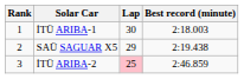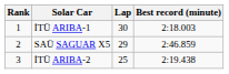 <table class="wikitable sortable centre" style="font-size: 85%;">
 <tr>
 <th>Rank</th>
 <th>Solar Car</th>
 <th>Lap</th>
 <th>Best record (minute)</th>
 </tr>
 <tr align="center">
 <td>1</td>
 <td align="left">İTÜ <a href='#'>ARIBA</a>-1</td>
 <td>30</td>
 <td>2:18.003</td>
 </tr>
 <tr align="center">
 <td>2</td>
 <td align="left">SAÜ <a href='#'>SAGUAR</a> X5</td>
 <td>29</td>
-<td>2:19.438</td>
+<td>2:46.859</td>
 </tr>
 <tr align="center">
 <td>3</td>
 <td align="left">İTÜ <a href='#'>ARIBA</a>-2</td>
-<td style="background: pink;">25</td>
-<td>2:46.859</td>
+<td>25</td>
+<td>2:19.438</td>
 </tr>
 </table>
